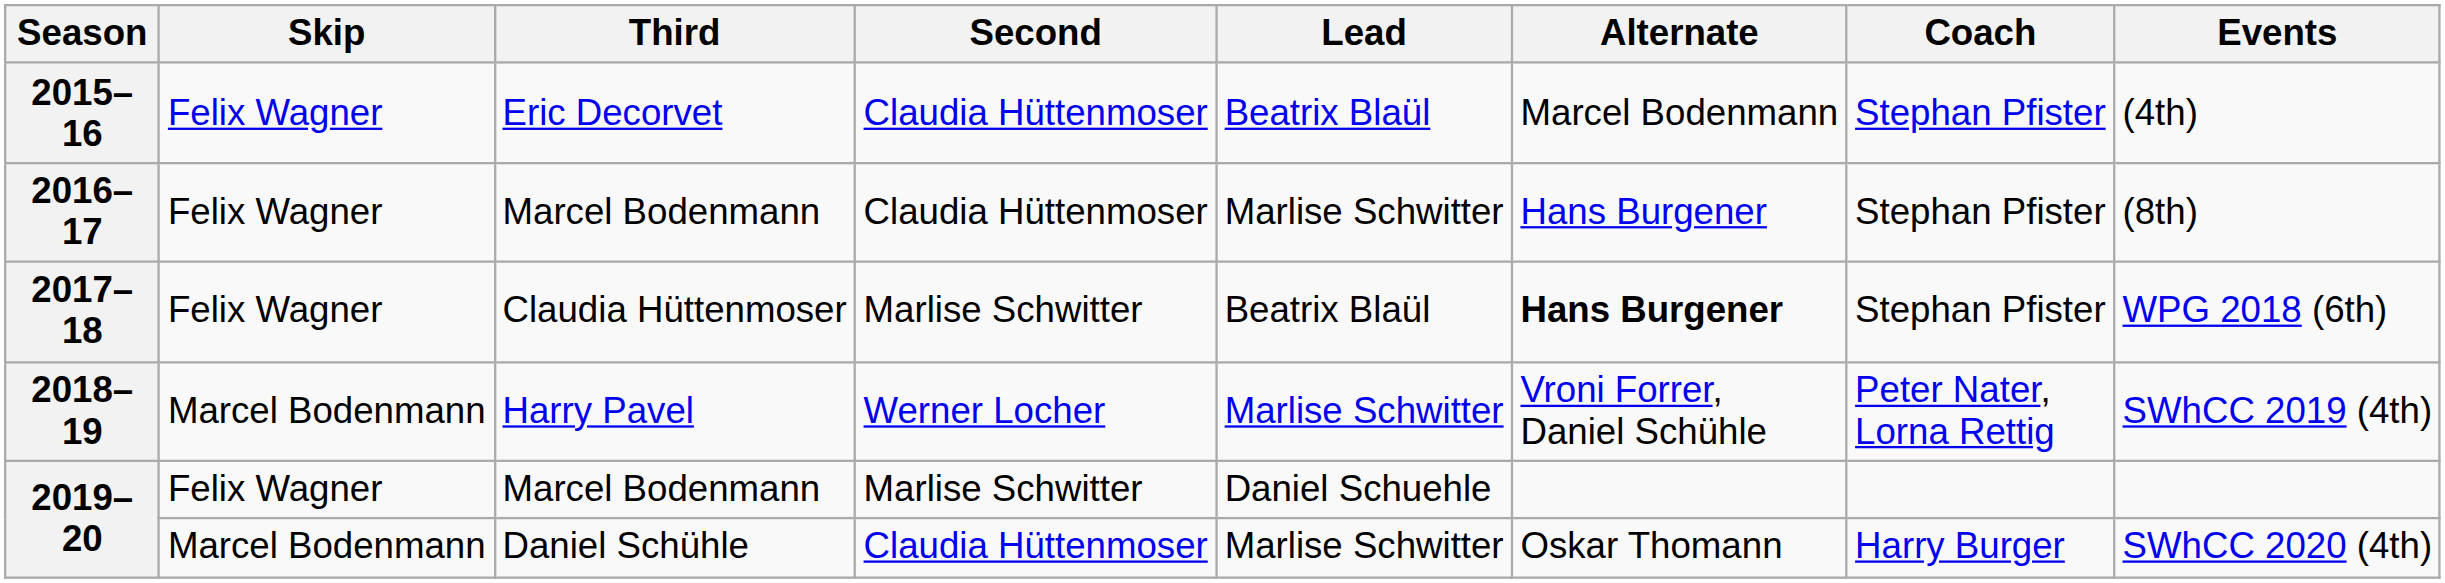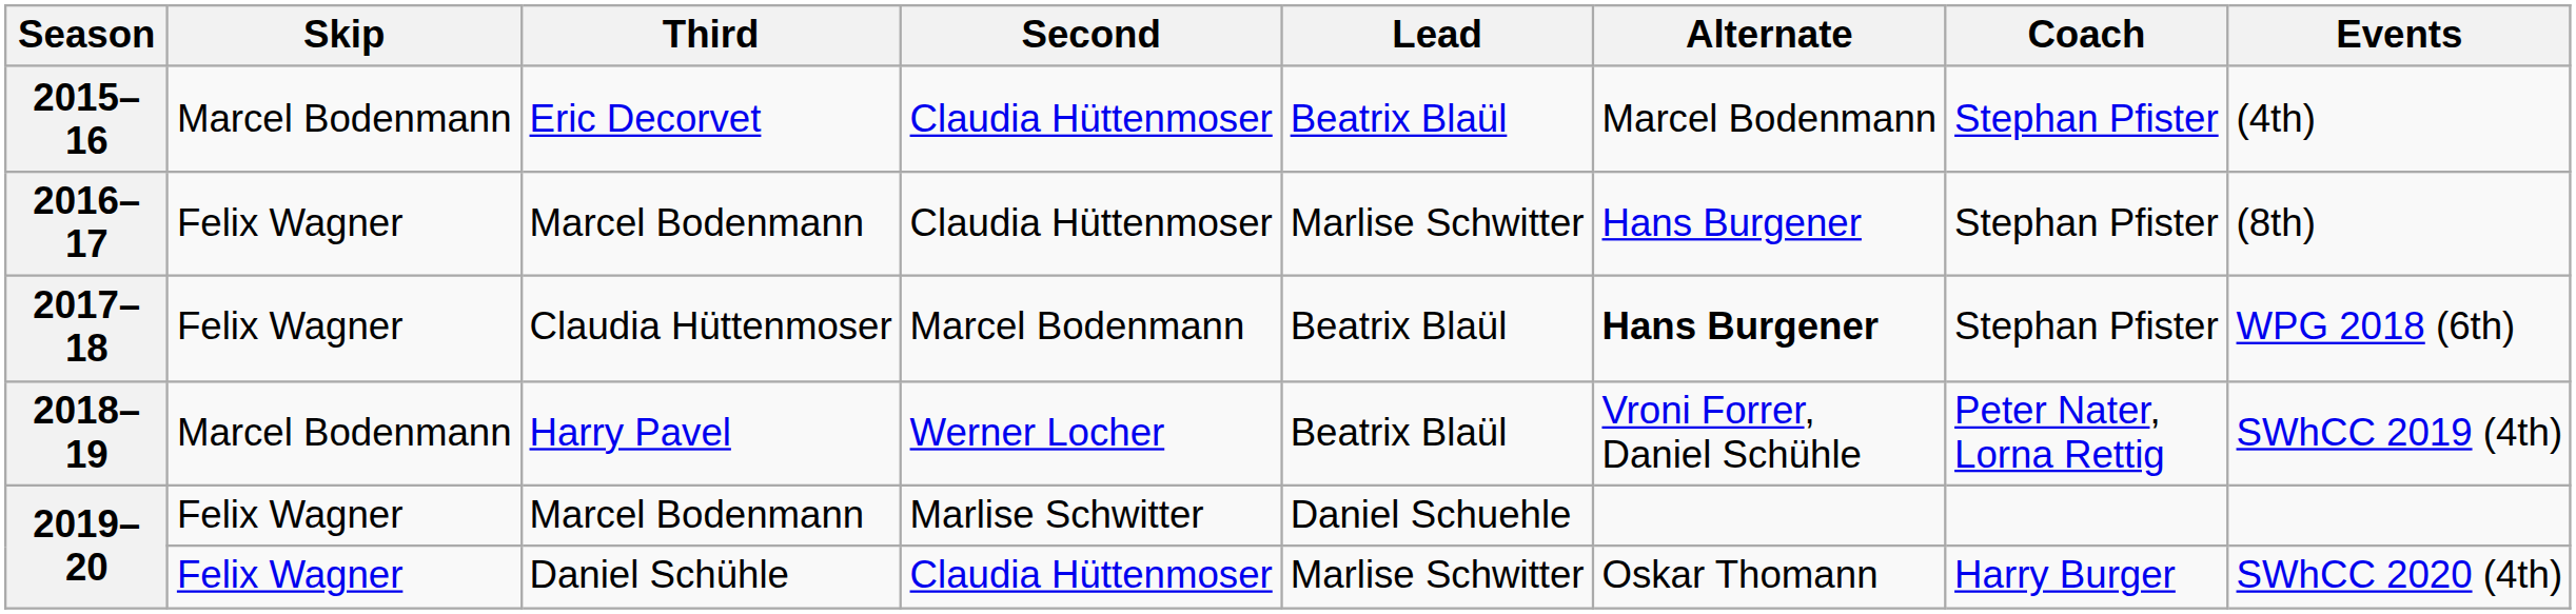 <table class="wikitable">
 <tr>
 <th scope="col" width=60>Season</th>
 <th scope="col">Skip</th>
 <th scope="col">Third</th>
 <th scope="col">Second</th>
 <th scope="col">Lead</th>
 <th scope="col">Alternate</th>
 <th scope="col">Coach</th>
 <th scope="col">Events</th>
 </tr>
 <tr>
 <th scope="row">2015–16</th>
-<td><a href='#'>Felix Wagner</a></td>
+<td>Marcel Bodenmann</td>
 <td><a href='#'>Eric Decorvet</a></td>
 <td><a href='#'>Claudia Hüttenmoser</a></td>
 <td><a href='#'>Beatrix Blaül</a></td>
 <td>Marcel Bodenmann</td>
 <td><a href='#'>Stephan Pfister</a></td>
 <td> (4th)</td>
 </tr>
 <tr>
 <th scope="row">2016–17</th>
 <td>Felix Wagner</td>
 <td>Marcel Bodenmann</td>
 <td>Claudia Hüttenmoser</td>
 <td>Marlise Schwitter</td>
 <td><a href='#'>Hans Burgener</a></td>
 <td>Stephan Pfister</td>
 <td> (8th)</td>
 </tr>
 <tr>
 <th scope="row">2017–18</th>
 <td>Felix Wagner</td>
 <td>Claudia Hüttenmoser</td>
-<td>Marlise Schwitter</td>
+<td>Marcel Bodenmann</td>
 <td>Beatrix Blaül</td>
 <td><strong>Hans Burgener</strong></td>
 <td>Stephan Pfister</td>
 <td><a href='#'>WPG 2018</a> (6th)</td>
 </tr>
 <tr>
 <th scope="row">2018–19</th>
 <td>Marcel Bodenmann</td>
 <td><a href='#'>Harry Pavel</a></td>
 <td><a href='#'>Werner Locher</a></td>
-<td><a href='#'>Marlise Schwitter</a></td>
+<td>Beatrix Blaül</td>
 <td><a href='#'>Vroni Forrer</a>,<br>Daniel Schühle</td>
 <td><a href='#'>Peter Nater</a>,<br><a href='#'>Lorna Rettig</a></td>
 <td><a href='#'>SWhCC 2019</a> (4th)</td>
 </tr>
 <tr>
 <th scope="row" rowspan=2>2019–20</th>
 <td>Felix Wagner</td>
 <td>Marcel Bodenmann</td>
 <td>Marlise Schwitter</td>
 <td>Daniel Schuehle</td>
 <td></td>
 <td></td>
 <td></td>
 </tr>
 <tr>
-<td>Marcel Bodenmann</td>
+<td><a href='#'>Felix Wagner</a></td>
 <td>Daniel Schühle</td>
 <td><a href='#'>Claudia Hüttenmoser</a></td>
 <td>Marlise Schwitter</td>
 <td>Oskar Thomann</td>
 <td><a href='#'>Harry Burger</a></td>
 <td><a href='#'>SWhCC 2020</a> (4th)</td>
 </tr>
 </table>
